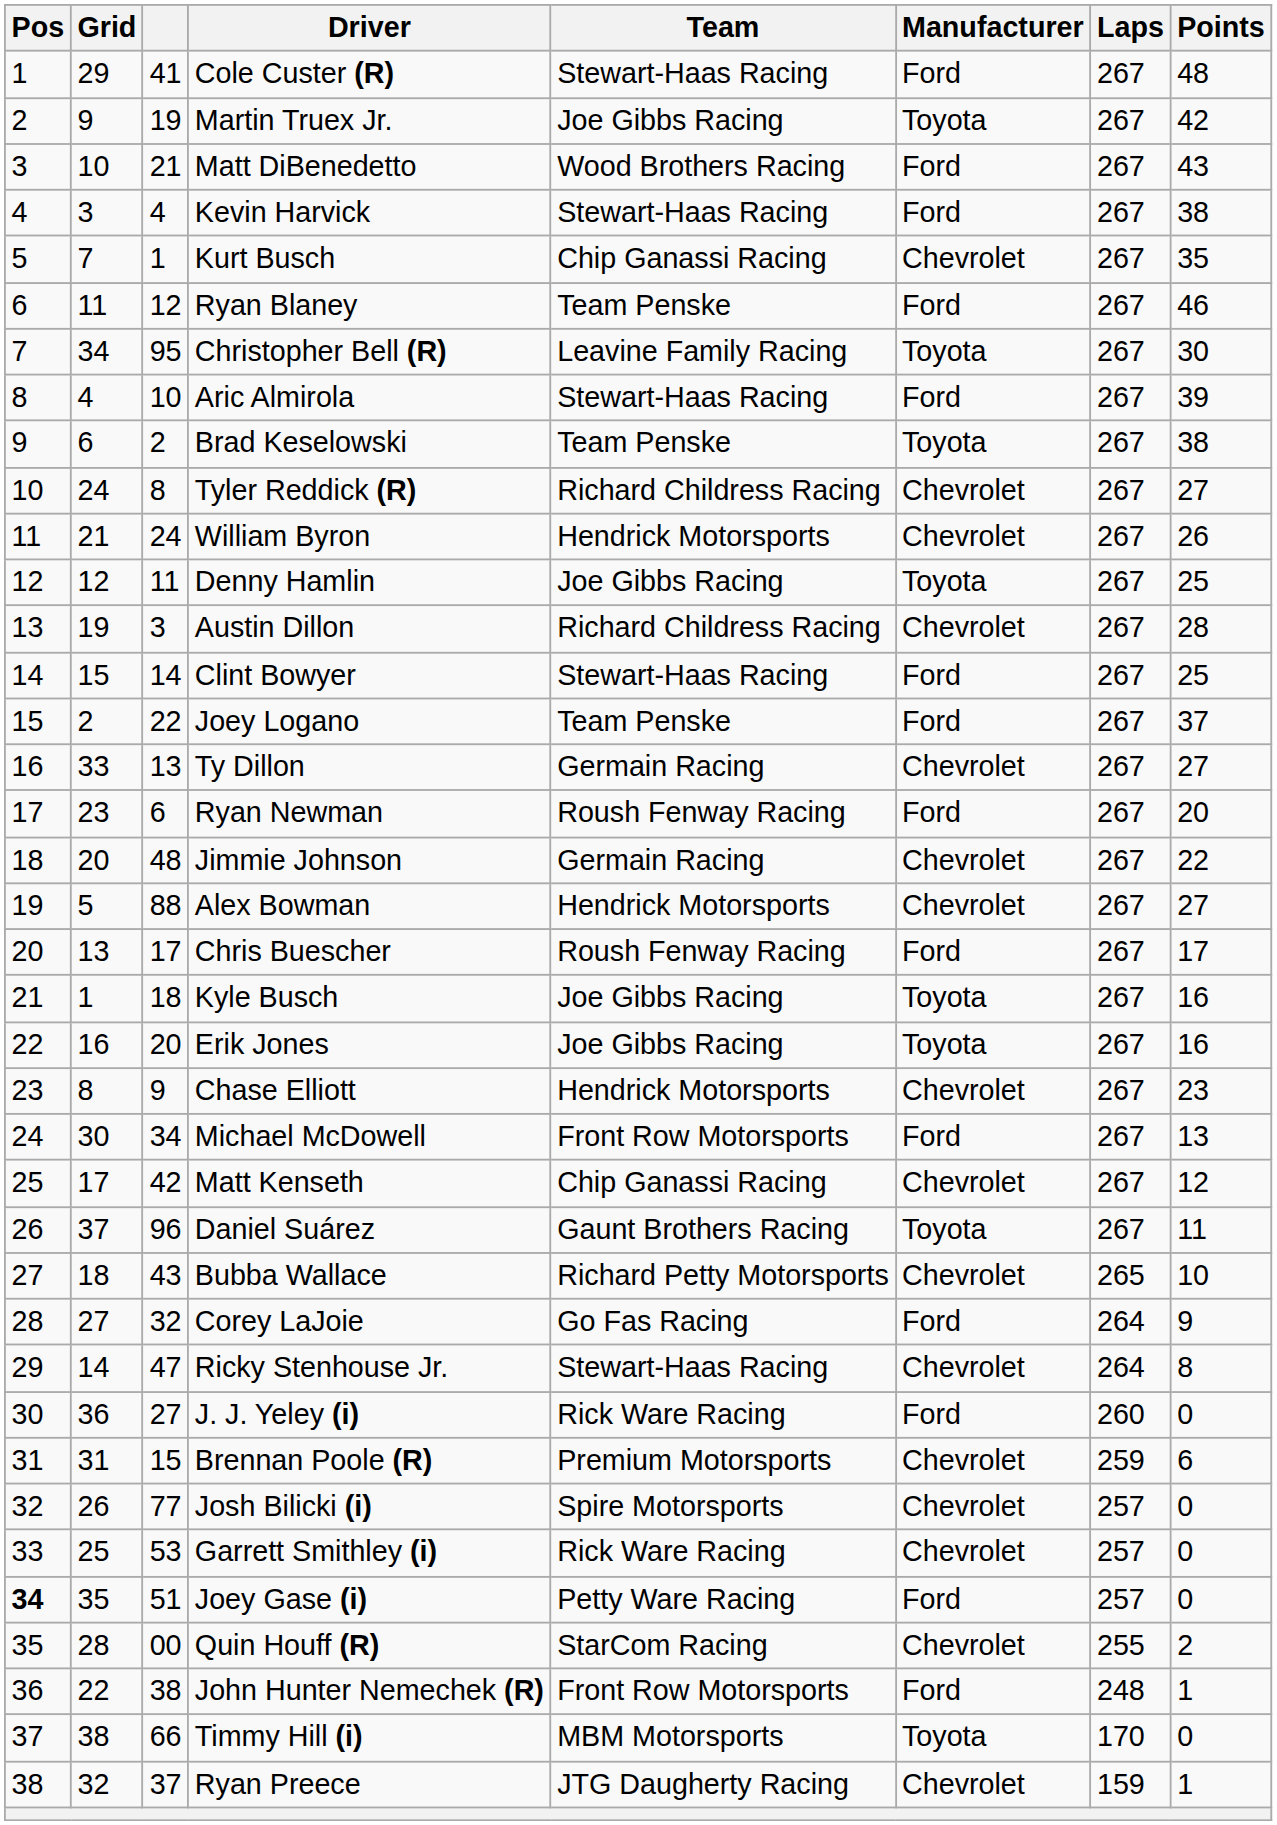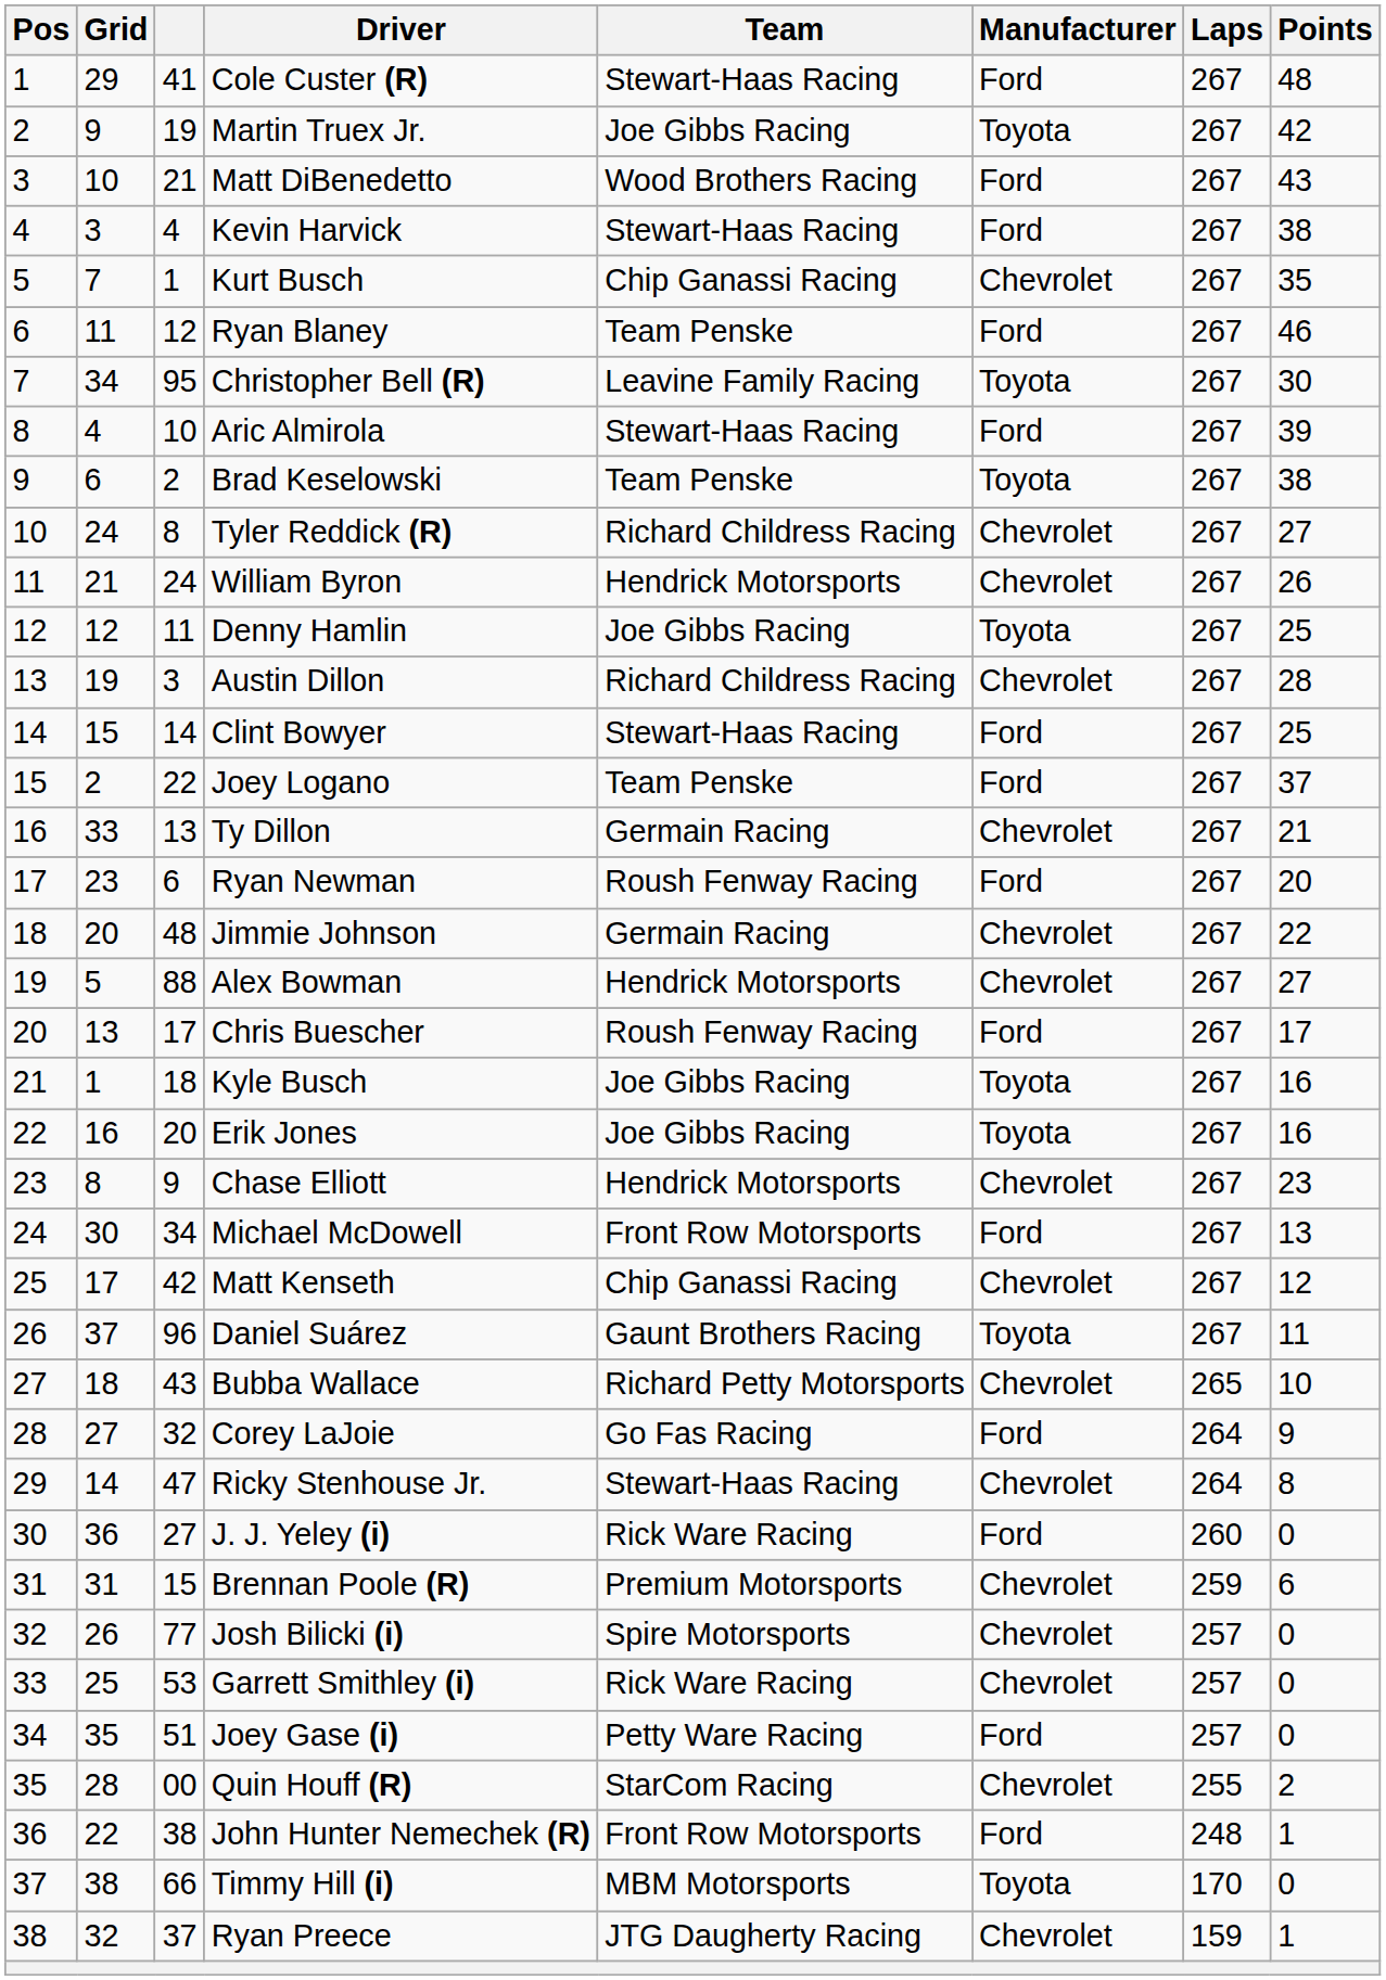 <table class="wikitable" style="font-size:98%">
 <tr>
 <th>Pos</th>
 <th>Grid</th>
 <th></th>
 <th>Driver</th>
 <th>Team</th>
 <th>Manufacturer</th>
 <th>Laps</th>
 <th>Points</th>
 </tr>
 <tr>
 <td>1</td>
 <td>29</td>
 <td>41</td>
 <td>Cole Custer <strong>(R)</strong></td>
 <td>Stewart-Haas Racing</td>
 <td>Ford</td>
 <td>267</td>
 <td>48</td>
 </tr>
 <tr>
 <td>2</td>
 <td>9</td>
 <td>19</td>
 <td>Martin Truex Jr.</td>
 <td>Joe Gibbs Racing</td>
 <td>Toyota</td>
 <td>267</td>
 <td>42</td>
 </tr>
 <tr>
 <td>3</td>
 <td>10</td>
 <td>21</td>
 <td>Matt DiBenedetto</td>
 <td>Wood Brothers Racing</td>
 <td>Ford</td>
 <td>267</td>
 <td>43</td>
 </tr>
 <tr>
 <td>4</td>
 <td>3</td>
 <td>4</td>
 <td>Kevin Harvick</td>
 <td>Stewart-Haas Racing</td>
 <td>Ford</td>
 <td>267</td>
 <td>38</td>
 </tr>
 <tr>
 <td>5</td>
 <td>7</td>
 <td>1</td>
 <td>Kurt Busch</td>
 <td>Chip Ganassi Racing</td>
 <td>Chevrolet</td>
 <td>267</td>
 <td>35</td>
 </tr>
 <tr>
 <td>6</td>
 <td>11</td>
 <td>12</td>
 <td>Ryan Blaney</td>
 <td>Team Penske</td>
 <td>Ford</td>
 <td>267</td>
 <td>46</td>
 </tr>
 <tr>
 <td>7</td>
 <td>34</td>
 <td>95</td>
 <td>Christopher Bell <strong>(R)</strong></td>
 <td>Leavine Family Racing</td>
 <td>Toyota</td>
 <td>267</td>
 <td>30</td>
 </tr>
 <tr>
 <td>8</td>
 <td>4</td>
 <td>10</td>
 <td>Aric Almirola</td>
 <td>Stewart-Haas Racing</td>
 <td>Ford</td>
 <td>267</td>
 <td>39</td>
 </tr>
 <tr>
 <td>9</td>
 <td>6</td>
 <td>2</td>
 <td>Brad Keselowski</td>
 <td>Team Penske</td>
 <td>Toyota</td>
 <td>267</td>
 <td>38</td>
 </tr>
 <tr>
 <td>10</td>
 <td>24</td>
 <td>8</td>
 <td>Tyler Reddick <strong>(R)</strong></td>
 <td>Richard Childress Racing</td>
 <td>Chevrolet</td>
 <td>267</td>
 <td>27</td>
 </tr>
 <tr>
 <td>11</td>
 <td>21</td>
 <td>24</td>
 <td>William Byron</td>
 <td>Hendrick Motorsports</td>
 <td>Chevrolet</td>
 <td>267</td>
 <td>26</td>
 </tr>
 <tr>
 <td>12</td>
 <td>12</td>
 <td>11</td>
 <td>Denny Hamlin</td>
 <td>Joe Gibbs Racing</td>
 <td>Toyota</td>
 <td>267</td>
 <td>25</td>
 </tr>
 <tr>
 <td>13</td>
 <td>19</td>
 <td>3</td>
 <td>Austin Dillon</td>
 <td>Richard Childress Racing</td>
 <td>Chevrolet</td>
 <td>267</td>
 <td>28</td>
 </tr>
 <tr>
 <td>14</td>
 <td>15</td>
 <td>14</td>
 <td>Clint Bowyer</td>
 <td>Stewart-Haas Racing</td>
 <td>Ford</td>
 <td>267</td>
 <td>25</td>
 </tr>
 <tr>
 <td>15</td>
 <td>2</td>
 <td>22</td>
 <td>Joey Logano</td>
 <td>Team Penske</td>
 <td>Ford</td>
 <td>267</td>
 <td>37</td>
 </tr>
 <tr>
 <td>16</td>
 <td>33</td>
 <td>13</td>
 <td>Ty Dillon</td>
 <td>Germain Racing</td>
 <td>Chevrolet</td>
 <td>267</td>
-<td>27</td>
+<td>21</td>
 </tr>
 <tr>
 <td>17</td>
 <td>23</td>
 <td>6</td>
 <td>Ryan Newman</td>
 <td>Roush Fenway Racing</td>
 <td>Ford</td>
 <td>267</td>
 <td>20</td>
 </tr>
 <tr>
 <td>18</td>
 <td>20</td>
 <td>48</td>
 <td>Jimmie Johnson</td>
 <td>Germain Racing</td>
 <td>Chevrolet</td>
 <td>267</td>
 <td>22</td>
 </tr>
 <tr>
 <td>19</td>
 <td>5</td>
 <td>88</td>
 <td>Alex Bowman</td>
 <td>Hendrick Motorsports</td>
 <td>Chevrolet</td>
 <td>267</td>
 <td>27</td>
 </tr>
 <tr>
 <td>20</td>
 <td>13</td>
 <td>17</td>
 <td>Chris Buescher</td>
 <td>Roush Fenway Racing</td>
 <td>Ford</td>
 <td>267</td>
 <td>17</td>
 </tr>
 <tr>
 <td>21</td>
 <td>1</td>
 <td>18</td>
 <td>Kyle Busch</td>
 <td>Joe Gibbs Racing</td>
 <td>Toyota</td>
 <td>267</td>
 <td>16</td>
 </tr>
 <tr>
 <td>22</td>
 <td>16</td>
 <td>20</td>
 <td>Erik Jones</td>
 <td>Joe Gibbs Racing</td>
 <td>Toyota</td>
 <td>267</td>
 <td>16</td>
 </tr>
 <tr>
 <td>23</td>
 <td>8</td>
 <td>9</td>
 <td>Chase Elliott</td>
 <td>Hendrick Motorsports</td>
 <td>Chevrolet</td>
 <td>267</td>
 <td>23</td>
 </tr>
 <tr>
 <td>24</td>
 <td>30</td>
 <td>34</td>
 <td>Michael McDowell</td>
 <td>Front Row Motorsports</td>
 <td>Ford</td>
 <td>267</td>
 <td>13</td>
 </tr>
 <tr>
 <td>25</td>
 <td>17</td>
 <td>42</td>
 <td>Matt Kenseth</td>
 <td>Chip Ganassi Racing</td>
 <td>Chevrolet</td>
 <td>267</td>
 <td>12</td>
 </tr>
 <tr>
 <td>26</td>
 <td>37</td>
 <td>96</td>
 <td>Daniel Suárez</td>
 <td>Gaunt Brothers Racing</td>
 <td>Toyota</td>
 <td>267</td>
 <td>11</td>
 </tr>
 <tr>
 <td>27</td>
 <td>18</td>
 <td>43</td>
 <td>Bubba Wallace</td>
 <td>Richard Petty Motorsports</td>
 <td>Chevrolet</td>
 <td>265</td>
 <td>10</td>
 </tr>
 <tr>
 <td>28</td>
 <td>27</td>
 <td>32</td>
 <td>Corey LaJoie</td>
 <td>Go Fas Racing</td>
 <td>Ford</td>
 <td>264</td>
 <td>9</td>
 </tr>
 <tr>
 <td>29</td>
 <td>14</td>
 <td>47</td>
 <td>Ricky Stenhouse Jr.</td>
 <td>Stewart-Haas Racing</td>
 <td>Chevrolet</td>
 <td>264</td>
 <td>8</td>
 </tr>
 <tr>
 <td>30</td>
 <td>36</td>
 <td>27</td>
 <td>J. J. Yeley <strong>(i)</strong></td>
 <td>Rick Ware Racing</td>
 <td>Ford</td>
 <td>260</td>
 <td>0</td>
 </tr>
 <tr>
 <td>31</td>
 <td>31</td>
 <td>15</td>
 <td>Brennan Poole <strong>(R)</strong></td>
 <td>Premium Motorsports</td>
 <td>Chevrolet</td>
 <td>259</td>
 <td>6</td>
 </tr>
 <tr>
 <td>32</td>
 <td>26</td>
 <td>77</td>
 <td>Josh Bilicki <strong>(i)</strong></td>
 <td>Spire Motorsports</td>
 <td>Chevrolet</td>
 <td>257</td>
 <td>0</td>
 </tr>
 <tr>
 <td>33</td>
 <td>25</td>
 <td>53</td>
 <td>Garrett Smithley <strong>(i)</strong></td>
 <td>Rick Ware Racing</td>
 <td>Chevrolet</td>
 <td>257</td>
 <td>0</td>
 </tr>
 <tr>
-<td><strong>34</strong></td>
+<td>34</td>
 <td>35</td>
 <td>51</td>
 <td>Joey Gase <strong>(i)</strong></td>
 <td>Petty Ware Racing</td>
 <td>Ford</td>
 <td>257</td>
 <td>0</td>
 </tr>
 <tr>
 <td>35</td>
 <td>28</td>
 <td>00</td>
 <td>Quin Houff <strong>(R)</strong></td>
 <td>StarCom Racing</td>
 <td>Chevrolet</td>
 <td>255</td>
 <td>2</td>
 </tr>
 <tr>
 <td>36</td>
 <td>22</td>
 <td>38</td>
 <td>John Hunter Nemechek <strong>(R)</strong></td>
 <td>Front Row Motorsports</td>
 <td>Ford</td>
 <td>248</td>
 <td>1</td>
 </tr>
 <tr>
 <td>37</td>
 <td>38</td>
 <td>66</td>
 <td>Timmy Hill <strong>(i)</strong></td>
 <td>MBM Motorsports</td>
 <td>Toyota</td>
 <td>170</td>
 <td>0</td>
 </tr>
 <tr>
 <td>38</td>
 <td>32</td>
 <td>37</td>
 <td>Ryan Preece</td>
 <td>JTG Daugherty Racing</td>
 <td>Chevrolet</td>
 <td>159</td>
 <td>1</td>
 </tr>
 <tr>
 <th colspan="8"></th>
 </tr>
 </table>
